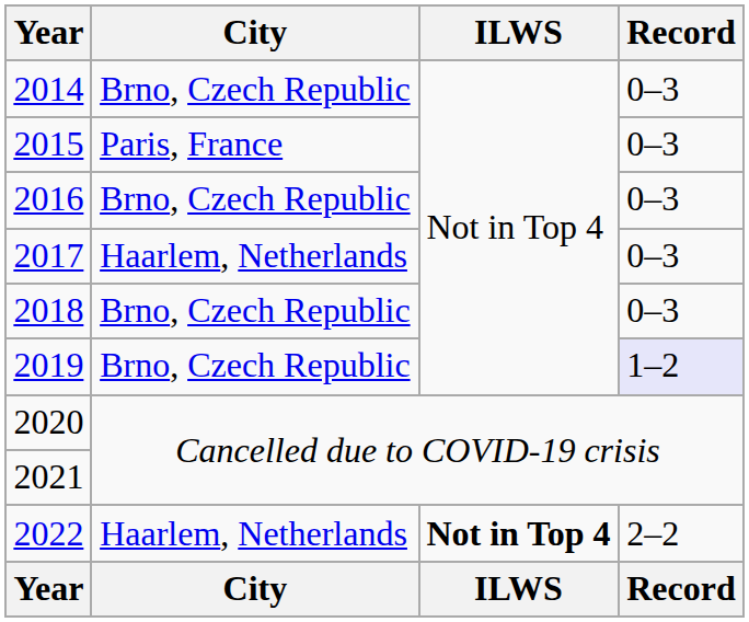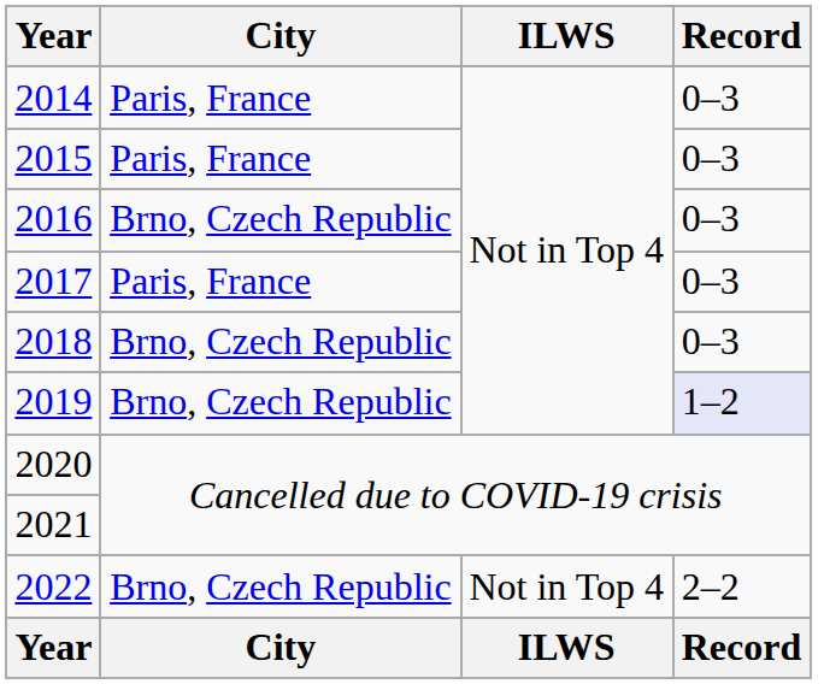 <table class="wikitable">
 <tr>
 <th>Year</th>
 <th>City</th>
 <th>ILWS</th>
 <th>Record</th>
 </tr>
 <tr>
 <td><a href='#'>2014</a></td>
-<td> <a href='#'>Brno</a>, <a href='#'>Czech Republic</a></td>
+<td> <a href='#'>Paris</a>, <a href='#'>France</a></td>
 <td rowspan=6>Not in Top 4</td>
 <td>0–3</td>
 </tr>
 <tr>
 <td><a href='#'>2015</a></td>
 <td> <a href='#'>Paris</a>, <a href='#'>France</a></td>
 <td>0–3</td>
 </tr>
 <tr>
 <td><a href='#'>2016</a></td>
 <td> <a href='#'>Brno</a>, <a href='#'>Czech Republic</a></td>
 <td>0–3</td>
 </tr>
 <tr>
 <td><a href='#'>2017</a></td>
-<td> <a href='#'>Haarlem</a>, <a href='#'>Netherlands</a></td>
+<td> <a href='#'>Paris</a>, <a href='#'>France</a></td>
 <td>0–3</td>
 </tr>
 <tr>
 <td><a href='#'>2018</a></td>
 <td> <a href='#'>Brno</a>, <a href='#'>Czech Republic</a></td>
 <td>0–3</td>
 </tr>
 <tr>
 <td><a href='#'>2019</a></td>
 <td> <a href='#'>Brno</a>, <a href='#'>Czech Republic</a></td>
 <td style="background: lavender;">1–2</td>
 </tr>
 <tr>
 <td>2020</td>
 <td colspan=3 rowspan=2 style="text-align:center;"><em>Cancelled due to COVID-19 crisis</em></td>
 </tr>
 <tr>
 <td>2021</td>
 </tr>
 <tr>
 <td><a href='#'>2022</a></td>
-<td> <a href='#'>Haarlem</a>, <a href='#'>Netherlands</a></td>
-<td><strong>Not in Top 4</strong></td>
+<td> <a href='#'>Brno</a>, <a href='#'>Czech Republic</a></td>
+<td>Not in Top 4</td>
 <td>2–2</td>
 </tr>
 <tr>
 <th>Year</th>
 <th>City</th>
 <th>ILWS</th>
 <th>Record</th>
 </tr>
 </table>
